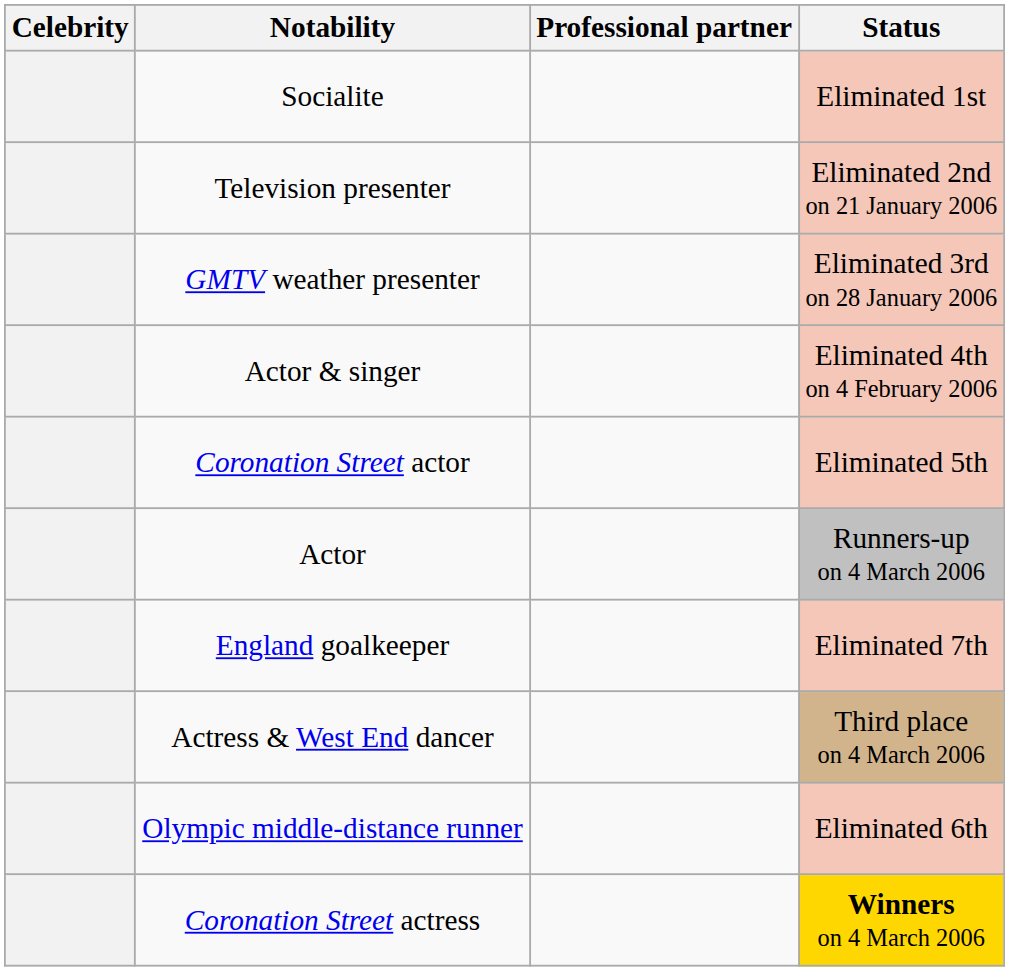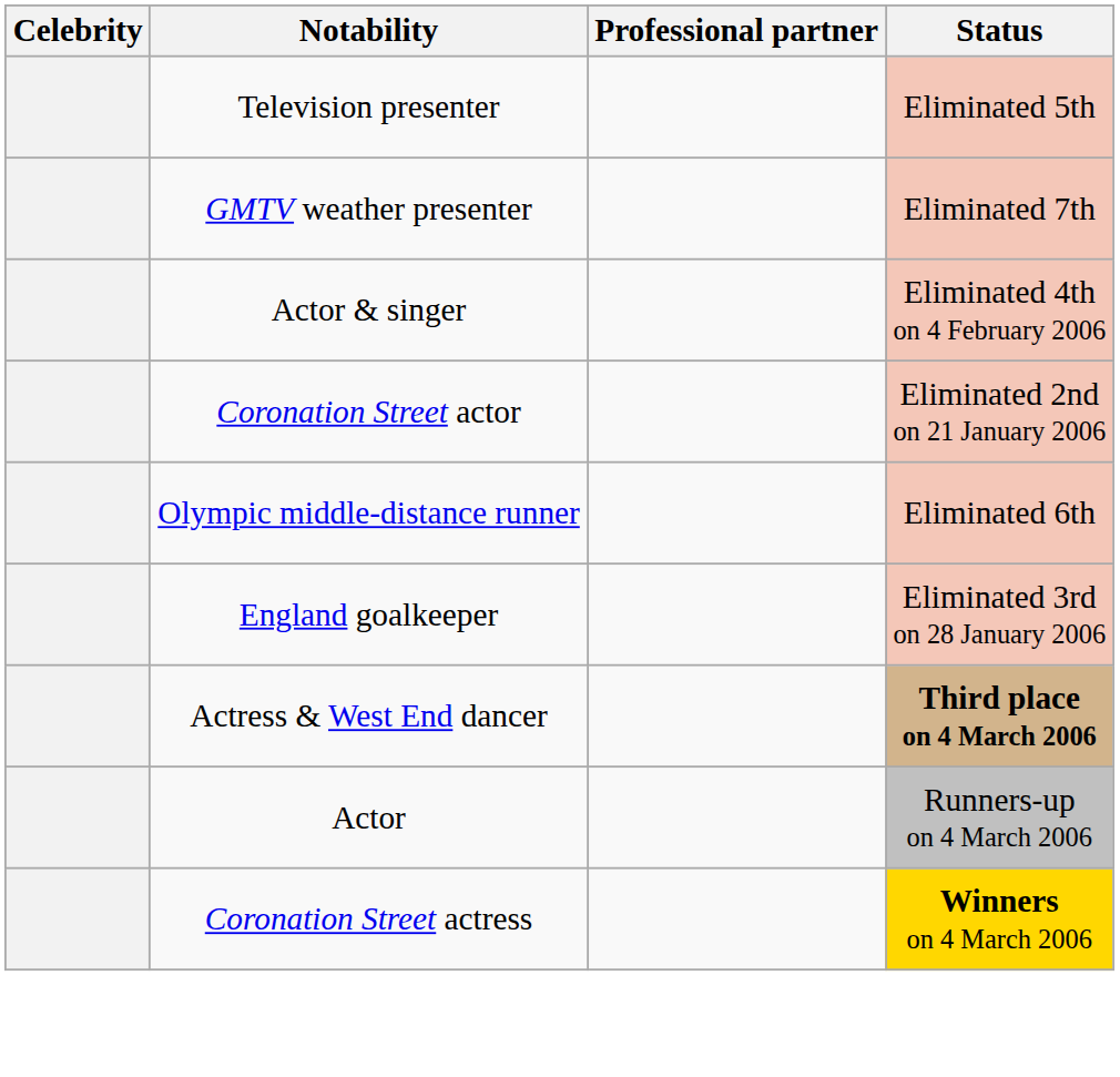 <table class="wikitable sortable" style="text-align:center;">
 <tr>
 <th scope="col">Celebrity</th>
 <th scope="col" class="unsortable">Notability</th>
 <th scope="col">Professional partner</th>
 <th scope="col">Status</th>
 </tr>
 <tr style="height:50px">
 <th scope="row"></th>
-<td>Socialite</td>
-<td></td>
-<td bgcolor="f4c7b8">Eliminated 1st<br><small></small></td>
-</tr>
-<tr style="height:50px">
-<th scope="row"></th>
 <td>Television presenter</td>
 <td></td>
-<td bgcolor="f4c7b8">Eliminated 2nd<br><small>on 21 January 2006</small></td>
+<td bgcolor="f4c7b8">Eliminated 5th<br><small></small></td>
 </tr>
 <tr style="height:50px">
 <th scope="row"></th>
 <td><em><a href='#'>GMTV</a></em> weather presenter</td>
 <td></td>
-<td bgcolor="f4c7b8">Eliminated 3rd<br><small>on 28 January 2006</small></td>
+<td bgcolor="f4c7b8">Eliminated 7th<br><small></small></td>
 </tr>
 <tr style="height:50px">
 <th scope="row"></th>
 <td>Actor & singer</td>
 <td></td>
 <td bgcolor="f4c7b8">Eliminated 4th<br><small>on 4 February 2006</small></td>
 </tr>
 <tr style="height:50px">
 <th scope="row"></th>
 <td><em><a href='#'>Coronation Street</a></em> actor</td>
 <td></td>
-<td bgcolor="f4c7b8">Eliminated 5th<br><small></small></td>
+<td bgcolor="f4c7b8">Eliminated 2nd<br><small>on 21 January 2006</small></td>
+</tr>
+<tr style="height:50px">
+<th scope="row"></th>
+<td><a href='#'>Olympic middle-distance runner</a></td>
+<td></td>
+<td bgcolor="f4c7b8">Eliminated 6th<br><small></small></td>
+</tr>
+<tr style="height:50px">
+<th scope="row"></th>
+<td><a href='#'>England</a> goalkeeper</td>
+<td><br><em></em></td>
+<td bgcolor="f4c7b8">Eliminated 3rd<br><small>on 28 January 2006</small></td>
+</tr>
+<tr style="height:50px">
+<th scope="row"></th>
+<td>Actress & <a href='#'>West End</a> dancer</td>
+<td></td>
+<td bgcolor="tan"><strong>Third place<br><small>on 4 March 2006</small></strong></td>
 </tr>
 <tr style="height:50px">
 <th scope="row"></th>
 <td>Actor</td>
 <td></td>
 <td bgcolor="silver">Runners-up<br><small>on 4 March 2006</small></td>
 </tr>
 <tr style="height:50px">
 <th scope="row"></th>
-<td><a href='#'>England</a> goalkeeper</td>
-<td><br><em></em></td>
-<td bgcolor="f4c7b8">Eliminated 7th<br><small></small></td>
-</tr>
-<tr style="height:50px">
-<th scope="row"></th>
-<td>Actress & <a href='#'>West End</a> dancer</td>
-<td></td>
-<td bgcolor="tan">Third place<br><small>on 4 March 2006</small></td>
-</tr>
-<tr style="height:50px">
-<th scope="row"></th>
-<td><a href='#'>Olympic middle-distance runner</a></td>
-<td></td>
-<td bgcolor="f4c7b8">Eliminated 6th<br><small></small></td>
-</tr>
-<tr style="height:50px">
-<th scope="row"></th>
 <td><em><a href='#'>Coronation Street</a></em> actress</td>
 <td></td>
 <td bgcolor="gold"><strong>Winners</strong><br><small>on 4 March 2006</small></td>
 </tr>
 </table>
